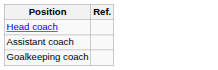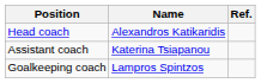 <table class="wikitable">
 <tr>
 <th>Position</th>
+<th>Name</th>
 <th>Ref.</th>
 </tr>
 <tr>
 <td><a href='#'>Head coach</a></td>
+<td><a href='#'>Alexandros Katikaridis</a></td>
 <td></td>
 </tr>
 <tr>
 <td>Assistant coach</td>
+<td><a href='#'>Katerina Tsiapanou</a></td>
 <td></td>
 </tr>
 <tr>
 <td>Goalkeeping coach</td>
+<td><a href='#'>Lampros Spintzos</a></td>
 <td><br></td>
 </tr>
 </table>
